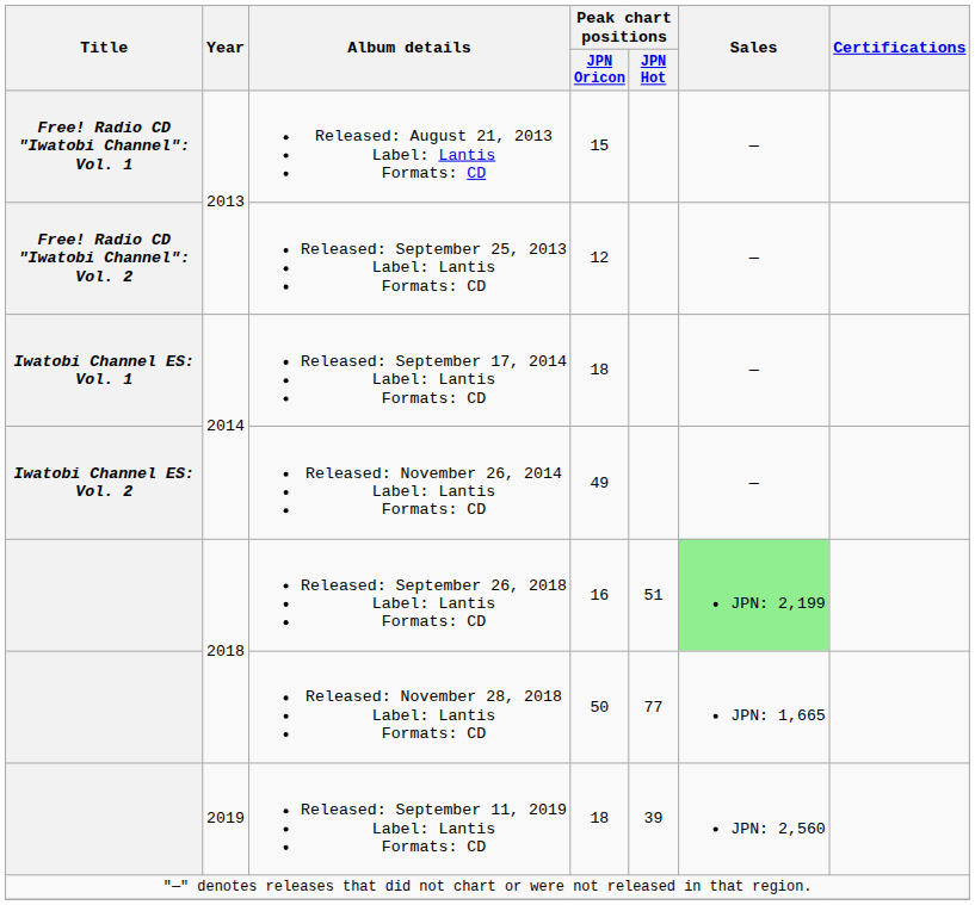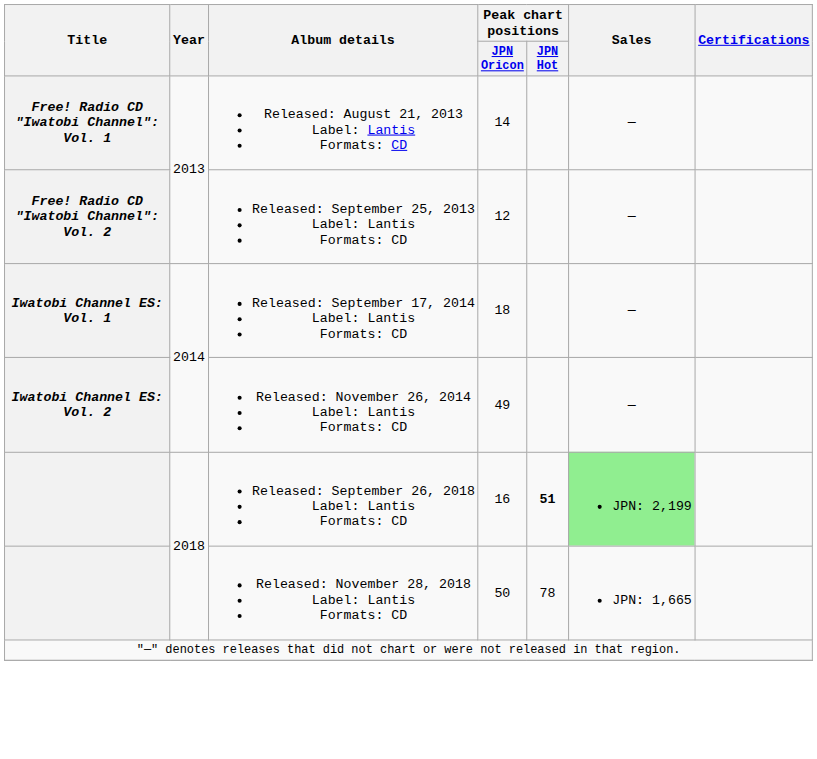 <table class="wikitable plainrowheaders" style="text-align:center;">
 <tr>
 <th scope="col" rowspan="2" style="width:12em;">Title</th>
 <th scope="col" rowspan="2">Year</th>
 <th scope="col" rowspan="2">Album details</th>
 <th scope="col" colspan="2">Peak chart positions</th>
 <th scope="col" rowspan="2">Sales<br></th>
 <th scope="col" rowspan="2"><a href='#'>Certifications</a></th>
 </tr>
 <tr>
 <th scope="col" style="width:3em;font-size:90%;"><a href='#'>JPN<br>Oricon</a><br></th>
 <th scope="col" style="width:3em;font-size:90%;"><a href='#'>JPN<br>Hot</a><br></th>
 </tr>
 <tr>
 <th scope="row"><em>Free! Radio CD "Iwatobi Channel": Vol. 1</em></th>
 <td rowspan="2">2013</td>
 <td><br><ul><li>Released: August 21, 2013</li><li>Label: <a href='#'>Lantis</a></li><li>Formats: <a href='#'>CD</a></li></ul></td>
-<td>15</td>
+<td>14</td>
 <td></td>
 <td>—</td>
 <td></td>
 </tr>
 <tr>
 <th scope="row"><em>Free! Radio CD "Iwatobi Channel": Vol. 2</em></th>
 <td><br><ul><li>Released: September 25, 2013</li><li>Label: Lantis</li><li>Formats: CD</li></ul></td>
 <td>12</td>
 <td></td>
 <td>—</td>
 <td></td>
 </tr>
 <tr>
 <th scope="row"><em>Iwatobi Channel ES: Vol. 1</em></th>
 <td rowspan="2">2014</td>
 <td><br><ul><li>Released: September 17, 2014</li><li>Label: Lantis</li><li>Formats: CD</li></ul></td>
 <td>18</td>
 <td></td>
 <td>—</td>
 <td></td>
 </tr>
 <tr>
 <th scope="row"><em>Iwatobi Channel ES: Vol. 2</em></th>
 <td><br><ul><li>Released: November 26, 2014</li><li>Label: Lantis</li><li>Formats: CD</li></ul></td>
 <td>49</td>
 <td></td>
 <td>—</td>
 <td></td>
 </tr>
 <tr>
 <th scope="row"></th>
 <td rowspan="2">2018</td>
 <td><br><ul><li>Released: September 26, 2018</li><li>Label: Lantis</li><li>Formats: CD</li></ul></td>
 <td>16</td>
-<td>51</td>
+<td><strong>51</strong></td>
 <td style="background: lightgreen;"><br><ul><li>JPN: 2,199</li></ul></td>
 <td></td>
 </tr>
 <tr>
 <th scope="row"></th>
 <td><br><ul><li>Released: November 28, 2018</li><li>Label: Lantis</li><li>Formats: CD</li></ul></td>
 <td>50</td>
-<td>77</td>
+<td>78</td>
 <td><br><ul><li>JPN: 1,665</li></ul></td>
-<td></td>
-</tr>
-<tr>
-<th scope="row"></th>
-<td>2019</td>
-<td><br><ul><li>Released: September 11, 2019</li><li>Label: Lantis</li><li>Formats: CD</li></ul></td>
-<td>18</td>
-<td>39</td>
-<td><br><ul><li>JPN: 2,560</li></ul></td>
 <td></td>
 </tr>
 <tr>
 <td colspan="7" style="font-size:90%;">"—" denotes releases that did not chart or were not released in that region.</td>
 </tr>
 <tr>
 </tr>
 </table>
